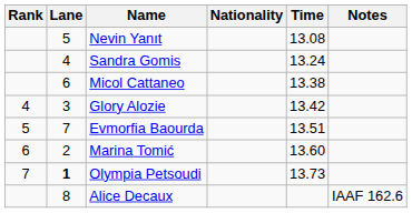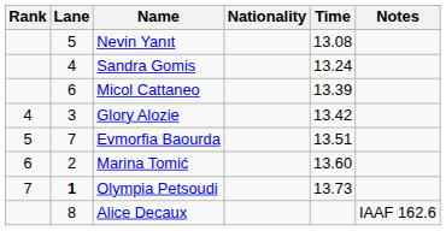 <table class="wikitable sortable" style="text-align:center">
 <tr>
 <th>Rank</th>
 <th>Lane</th>
 <th>Name</th>
 <th>Nationality</th>
 <th>Time</th>
 <th>Notes</th>
 </tr>
 <tr>
 <td></td>
 <td>5</td>
 <td align=left><a href='#'>Nevin Yanıt</a></td>
 <td align=left></td>
 <td>13.08</td>
 <td></td>
 </tr>
 <tr>
 <td></td>
 <td>4</td>
 <td align=left><a href='#'>Sandra Gomis</a></td>
 <td align=left></td>
 <td>13.24</td>
 <td></td>
 </tr>
 <tr>
 <td></td>
 <td>6</td>
 <td align=left><a href='#'>Micol Cattaneo</a></td>
 <td align=left></td>
-<td>13.38</td>
+<td>13.39</td>
 <td></td>
 </tr>
 <tr>
 <td>4</td>
 <td>3</td>
 <td align=left><a href='#'>Glory Alozie</a></td>
 <td align=left></td>
 <td>13.42</td>
 <td></td>
 </tr>
 <tr>
 <td>5</td>
 <td>7</td>
 <td align=left><a href='#'>Evmorfia Baourda</a></td>
 <td align=left></td>
 <td>13.51</td>
 <td></td>
 </tr>
 <tr>
 <td>6</td>
 <td>2</td>
 <td align=left><a href='#'>Marina Tomić</a></td>
 <td align=left></td>
 <td>13.60</td>
 <td></td>
 </tr>
 <tr>
 <td>7</td>
 <td><strong>1</strong></td>
 <td align=left><a href='#'>Olympia Petsoudi</a></td>
 <td align=left></td>
 <td>13.73</td>
 <td></td>
 </tr>
 <tr>
 <td></td>
 <td>8</td>
 <td align=left><a href='#'>Alice Decaux</a></td>
 <td align=left></td>
 <td></td>
 <td>IAAF 162.6</td>
 </tr>
 </table>
